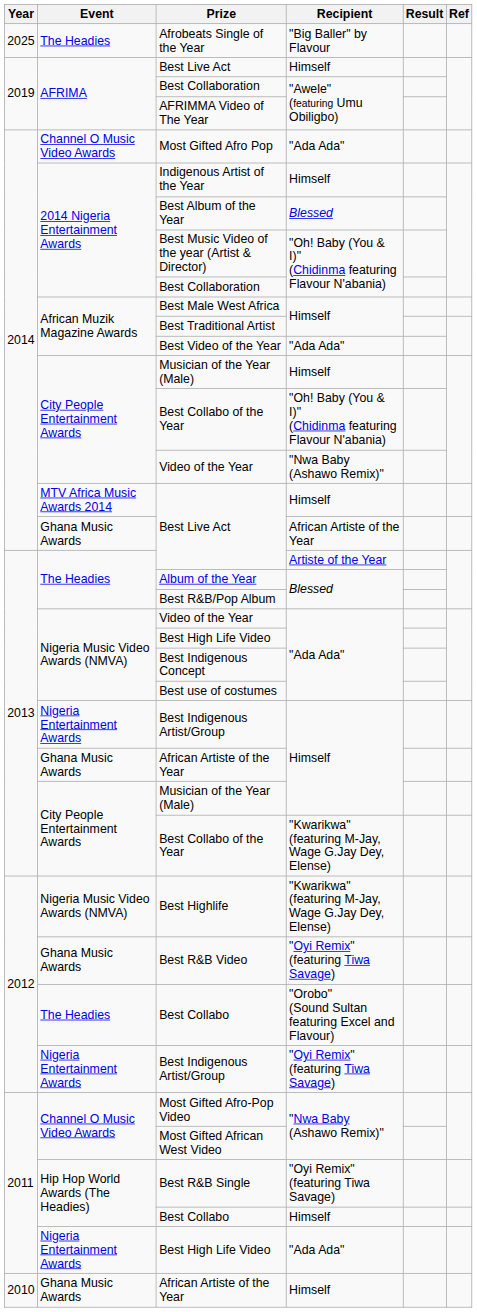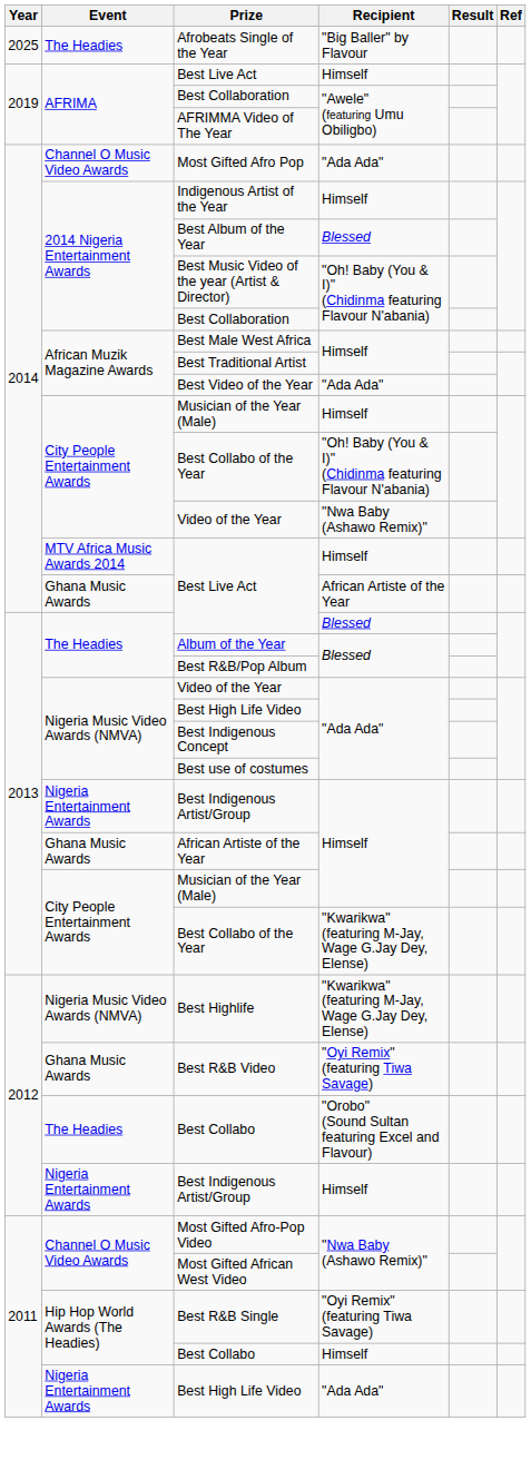 <table class ="wikitable">
 <tr>
 <th>Year</th>
 <th>Event</th>
 <th>Prize</th>
 <th>Recipient</th>
 <th>Result</th>
 <th>Ref</th>
 </tr>
 <tr>
 <td>2025</td>
 <td><a href='#'>The Headies</a></td>
 <td>Afrobeats Single of the Year</td>
 <td>"Big Baller" by Flavour</td>
 <td></td>
 <td></td>
 </tr>
 <tr>
 <td rowspan="3">2019</td>
 <td rowspan="3"><a href='#'>AFRIMA</a></td>
 <td>Best Live Act</td>
 <td>Himself</td>
 <td></td>
 <td rowspan="3"></td>
 </tr>
 <tr>
 <td>Best Collaboration</td>
 <td rowspan="2">"Awele"<br>(<small>featuring</small> Umu Obiligbo)</td>
 <td></td>
 </tr>
 <tr>
 <td>AFRIMMA Video of The Year</td>
 <td></td>
 </tr>
 <tr>
 <td rowspan="13">2014</td>
 <td><a href='#'>Channel O Music Video Awards</a></td>
 <td>Most Gifted Afro Pop</td>
 <td>"Ada Ada"</td>
 <td></td>
 <td></td>
 </tr>
 <tr>
 <td rowspan="4"><a href='#'>2014 Nigeria Entertainment Awards</a></td>
 <td>Indigenous Artist of the Year</td>
 <td>Himself</td>
 <td></td>
 <td rowspan="4"></td>
 </tr>
 <tr>
 <td>Best Album of the Year</td>
 <td><em><a href='#'>Blessed</a></em></td>
 <td></td>
 </tr>
 <tr>
 <td>Best Music Video of the year (Artist & Director)</td>
 <td rowspan="2">"Oh! Baby (You & I)" <br><span>(<a href='#'>Chidinma</a> featuring Flavour N'abania)</span></td>
 <td></td>
 </tr>
 <tr>
 <td>Best Collaboration</td>
 <td></td>
 </tr>
 <tr>
 <td rowspan="3">African Muzik Magazine Awards</td>
 <td>Best Male West Africa</td>
 <td rowspan="2">Himself</td>
 <td></td>
 <td></td>
 </tr>
 <tr>
 <td>Best Traditional Artist</td>
 <td></td>
 <td rowspan="2"></td>
 </tr>
 <tr>
 <td>Best Video of the Year</td>
 <td>"Ada Ada"</td>
 <td></td>
 </tr>
 <tr>
 <td rowspan="3"><a href='#'>City People Entertainment Awards</a></td>
 <td>Musician of the Year (Male)</td>
 <td>Himself</td>
 <td></td>
 <td rowspan="3"></td>
 </tr>
 <tr>
 <td>Best Collabo of the Year</td>
 <td>"Oh! Baby (You & I)"  <br><span>(<a href='#'>Chidinma</a> featuring Flavour N'abania)</span></td>
 <td></td>
 </tr>
 <tr>
 <td>Video of the Year</td>
 <td>"Nwa Baby (Ashawo Remix)"</td>
 <td></td>
 </tr>
 <tr>
 <td><a href='#'>MTV Africa Music Awards 2014</a></td>
 <td rowspan="3">Best Live Act</td>
 <td>Himself</td>
 <td></td>
 <td></td>
 </tr>
 <tr>
 <td>Ghana Music Awards</td>
 <td>African Artiste of the Year</td>
 <td></td>
 <td></td>
 </tr>
 <tr>
 <td rowspan="11">2013</td>
 <td rowspan="3"><a href='#'>The Headies</a></td>
-<td><a href='#'>Artiste of the Year</a></td>
+<td><em><a href='#'>Blessed</a></em></td>
 <td></td>
 <td rowspan="3"></td>
 </tr>
 <tr>
 <td><a href='#'>Album of the Year</a></td>
 <td rowspan="2"><em>Blessed</em></td>
 <td></td>
 </tr>
 <tr>
 <td>Best R&B/Pop Album</td>
 <td></td>
 </tr>
 <tr>
 <td rowspan="4">Nigeria Music Video Awards (NMVA)</td>
 <td>Video of the Year</td>
 <td rowspan="4">"Ada Ada"</td>
 <td></td>
 <td rowspan="4"></td>
 </tr>
 <tr>
 <td>Best High Life Video</td>
 <td></td>
 </tr>
 <tr>
 <td>Best Indigenous Concept</td>
 <td></td>
 </tr>
 <tr>
 <td>Best use of costumes</td>
 <td></td>
 </tr>
 <tr>
 <td><a href='#'>Nigeria Entertainment Awards</a></td>
 <td>Best Indigenous Artist/Group</td>
 <td rowspan="3">Himself</td>
 <td></td>
 <td></td>
 </tr>
 <tr>
 <td>Ghana Music Awards</td>
 <td>African Artiste of the Year</td>
 <td></td>
 <td></td>
 </tr>
 <tr>
 <td rowspan="2">City People Entertainment Awards</td>
 <td>Musician of the Year (Male)</td>
 <td></td>
 <td></td>
 </tr>
 <tr>
 <td>Best Collabo of the Year</td>
 <td>"Kwarikwa" <br><span>(featuring M-Jay, Wage G.Jay Dey, Elense)</span></td>
 <td></td>
 <td></td>
 </tr>
 <tr>
 <td rowspan="4">2012</td>
 <td>Nigeria Music Video Awards (NMVA)</td>
 <td>Best Highlife</td>
 <td>"Kwarikwa" <br><span>(featuring M-Jay, Wage G.Jay Dey, Elense)</span></td>
 <td></td>
 <td></td>
 </tr>
 <tr>
 <td>Ghana Music Awards</td>
 <td>Best R&B Video</td>
 <td>"<a href='#'>Oyi Remix</a>" <br><span>(featuring <a href='#'>Tiwa Savage</a>)</span></td>
 <td></td>
 <td></td>
 </tr>
 <tr>
 <td><a href='#'>The Headies</a></td>
 <td>Best Collabo</td>
 <td>"Orobo" <br><span>(Sound Sultan featuring Excel and Flavour)</span></td>
 <td></td>
 <td></td>
 </tr>
 <tr>
 <td><a href='#'>Nigeria Entertainment Awards</a></td>
 <td>Best Indigenous Artist/Group</td>
-<td>"<a href='#'>Oyi Remix</a>" <br><span>(featuring <a href='#'>Tiwa Savage</a>)</span></td>
+<td>Himself</td>
 <td></td>
 <td></td>
 </tr>
 <tr>
 <td rowspan="5">2011</td>
 <td rowspan="2"><a href='#'>Channel O Music Video Awards</a></td>
 <td>Most Gifted Afro-Pop Video</td>
 <td rowspan="2">"<a href='#'>Nwa Baby</a> (Ashawo Remix)"</td>
 <td></td>
 <td rowspan="2"></td>
 </tr>
 <tr>
 <td>Most Gifted African West Video</td>
 <td></td>
 </tr>
 <tr>
 <td rowspan="2">Hip Hop World Awards (The Headies)</td>
 <td>Best R&B Single</td>
 <td>"Oyi Remix" <br><span>(featuring Tiwa Savage)</span></td>
 <td></td>
 <td></td>
 </tr>
 <tr>
 <td>Best Collabo</td>
 <td>Himself</td>
 <td></td>
 <td></td>
 </tr>
 <tr>
 <td><a href='#'>Nigeria Entertainment Awards</a></td>
 <td>Best High Life Video</td>
 <td>"Ada Ada"</td>
 <td></td>
 <td></td>
 </tr>
-<tr>
-<td>2010</td>
-<td>Ghana Music Awards</td>
-<td>African Artiste of the Year</td>
-<td>Himself</td>
-<td></td>
-<td></td>
-</tr>
 </table>
